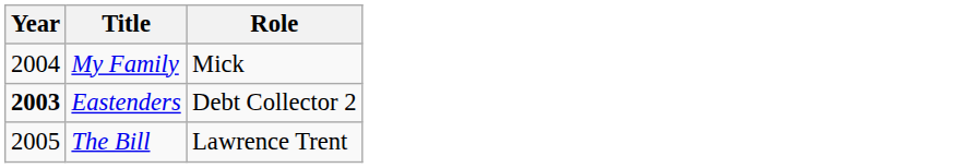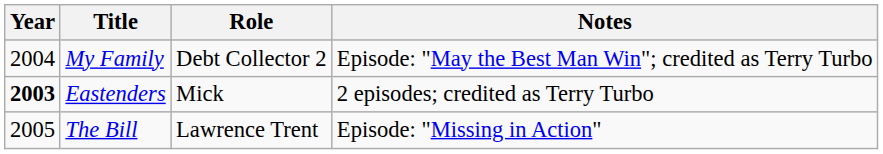 <table class="wikitable sortable">
 <tr>
 <th>Year</th>
 <th>Title</th>
 <th>Role</th>
+<th class="unsortable">Notes</th>
 </tr>
 <tr>
 <td>2004</td>
 <td><em><a href='#'>My Family</a></em></td>
-<td>Mick</td>
+<td>Debt Collector 2</td>
+<td>Episode: "<a href='#'>May the Best Man Win</a>"; credited as Terry Turbo</td>
 </tr>
 <tr>
 <td><strong>2003</strong></td>
 <td><em><a href='#'>Eastenders</a></em></td>
-<td>Debt Collector 2</td>
+<td>Mick</td>
+<td>2 episodes; credited as Terry Turbo</td>
 </tr>
 <tr>
 <td>2005</td>
 <td><em><a href='#'>The Bill</a></em></td>
 <td>Lawrence Trent</td>
+<td>Episode: "<a href='#'>Missing in Action</a>"</td>
 </tr>
 </table>
